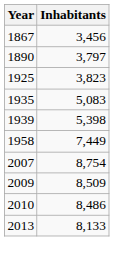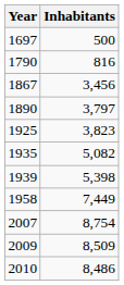 <table class="wikitable collapsible autocollapse">
 <tr>
 <th>Year</th>
 <th>Inhabitants</th>
+</tr>
+<tr>
+<td>1697</td>
+<td align="right">500</td>
+</tr>
+<tr>
+<td>1790</td>
+<td align="right">816</td>
 </tr>
 <tr>
 <td>1867</td>
 <td align="right">3,456</td>
 </tr>
 <tr>
 <td>1890</td>
 <td align="right">3,797</td>
 </tr>
 <tr>
 <td>1925</td>
 <td align="right">3,823</td>
 </tr>
 <tr>
 <td>1935</td>
-<td align="right">5,083</td>
+<td align="right">5,082</td>
 </tr>
 <tr>
 <td>1939</td>
 <td align="right">5,398</td>
 </tr>
 <tr>
 <td>1958</td>
 <td align="right">7,449</td>
 </tr>
 <tr>
 <td>2007</td>
 <td align="right">8,754</td>
 </tr>
 <tr>
 <td>2009</td>
 <td align="right">8,509</td>
 </tr>
 <tr>
 <td>2010</td>
 <td align="right">8,486</td>
 </tr>
-<tr>
-<td>2013</td>
-<td align="right">8,133</td>
-</tr>
 </table>
